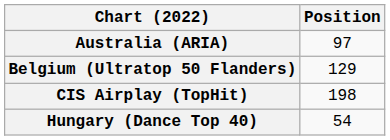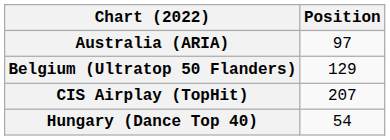 <table class="wikitable sortable plainrowheaders" style="text-align:center">
 <tr>
 <th scope="col">Chart (2022)</th>
 <th scope="col">Position</th>
 </tr>
 <tr>
 <th scope="row">Australia (ARIA)</th>
 <td>97</td>
 </tr>
 <tr>
 <th scope="row">Belgium (Ultratop 50 Flanders)</th>
 <td>129</td>
 </tr>
 <tr>
 <th scope="row">CIS Airplay (TopHit)</th>
-<td>198</td>
+<td>207</td>
 </tr>
 <tr>
 <th scope="row">Hungary (Dance Top 40)</th>
 <td>54</td>
 </tr>
 </table>
